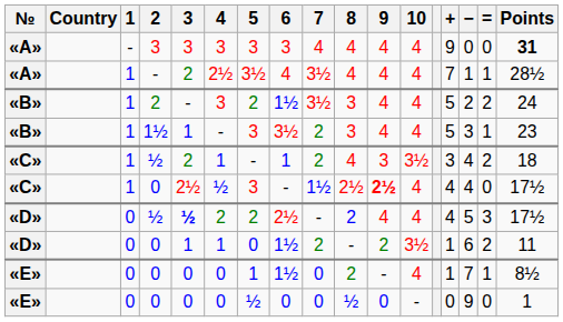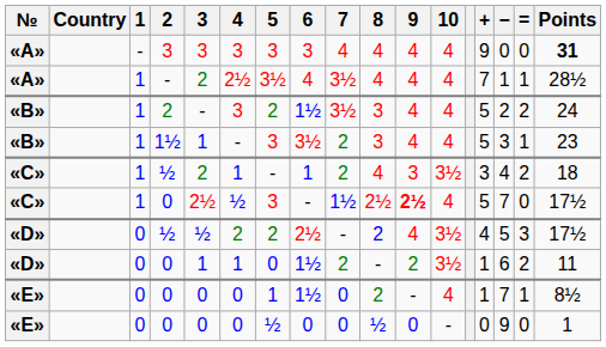 <table class="wikitable" style="text-align:center">
 <tr>
 <th>№</th>
 <th>Country</th>
 <th>1</th>
 <th>2</th>
 <th>3</th>
 <th>4</th>
 <th>5</th>
 <th>6</th>
 <th>7</th>
 <th>8</th>
 <th>9</th>
 <th>10</th>
 <th></th>
 <th>+</th>
 <th>−</th>
 <th>=</th>
 <th>Points</th>
 </tr>
 <tr>
 <th>«A»</th>
 <td style="text-align: left"></td>
 <td>-</td>
 <td style="color:red;">3</td>
 <td style="color:red;">3</td>
 <td style="color:red;">3</td>
 <td style="color:red;">3</td>
 <td style="color:red;">3</td>
 <td style="color:red;">4</td>
 <td style="color:red;">4</td>
 <td style="color:red;">4</td>
 <td style="color:red;">4</td>
 <th></th>
 <td>9</td>
 <td>0</td>
 <td>0</td>
 <td><strong>31</strong></td>
 </tr>
 <tr>
 <th>«A»</th>
 <td style="text-align: left"></td>
 <td style="color:blue;">1</td>
 <td>-</td>
 <td style="color:green;">2</td>
 <td style="color:red;">2½</td>
 <td style="color:red;">3½</td>
 <td style="color:red;">4</td>
 <td style="color:red;">3½</td>
 <td style="color:red;">4</td>
 <td style="color:red;">4</td>
 <td style="color:red;">4</td>
 <th></th>
 <td>7</td>
 <td>1</td>
 <td>1</td>
 <td>28½</td>
 </tr>
 <tr style="border-top:2px solid grey;">
 <th>«B»</th>
 <td style="text-align: left"></td>
 <td style="color:blue;">1</td>
 <td style="color:green;">2</td>
 <td>-</td>
 <td style="color:red;">3</td>
 <td style="color:green;">2</td>
 <td style="color:blue;">1½</td>
 <td style="color:red;">3½</td>
 <td style="color:red;">3</td>
 <td style="color:red;">4</td>
 <td style="color:red;">4</td>
 <th></th>
 <td>5</td>
 <td>2</td>
 <td>2</td>
 <td>24</td>
 </tr>
 <tr>
 <th>«B»</th>
 <td style="text-align: left"></td>
 <td style="color:blue;">1</td>
 <td style="color:blue;">1½</td>
 <td style="color:blue;">1</td>
 <td>-</td>
 <td style="color:red;">3</td>
 <td style="color:red;">3½</td>
 <td style="color:green;">2</td>
 <td style="color:red;">3</td>
 <td style="color:red;">4</td>
 <td style="color:red;">4</td>
 <th></th>
 <td>5</td>
 <td>3</td>
 <td>1</td>
 <td>23</td>
 </tr>
 <tr style="border-top:2px solid grey;">
 <th>«C»</th>
 <td style="text-align: left"></td>
 <td style="color:blue;">1</td>
 <td style="color:blue;">½</td>
 <td style="color:green;">2</td>
 <td style="color:blue;">1</td>
 <td>-</td>
 <td style="color:blue;">1</td>
 <td style="color:green;">2</td>
 <td style="color:red;">4</td>
 <td style="color:red;">3</td>
 <td style="color:red;">3½</td>
 <th></th>
 <td>3</td>
 <td>4</td>
 <td>2</td>
 <td>18</td>
 </tr>
 <tr>
 <th>«C»</th>
 <td style="text-align: left"></td>
 <td style="color:blue;">1</td>
 <td style="color:blue;">0</td>
 <td style="color:red;">2½</td>
 <td style="color:blue;">½</td>
 <td style="color:red;">3</td>
 <td>-</td>
 <td style="color:blue;">1½</td>
 <td style="color:red;">2½</td>
 <td style="color:red;"><strong>2½</strong></td>
 <td style="color:red;">4</td>
 <th></th>
-<td>4</td>
-<td>4</td>
+<td>5</td>
+<td>7</td>
 <td>0</td>
 <td>17½</td>
 </tr>
 <tr style="border-top:2px solid grey;">
 <th>«D»</th>
 <td style="text-align: left"></td>
 <td style="color:blue;">0</td>
 <td style="color:blue;">½</td>
-<td style="color:blue;"><strong>½</strong></td>
+<td style="color:blue;">½</td>
 <td style="color:green;">2</td>
 <td style="color:green;">2</td>
 <td style="color:red;">2½</td>
 <td>-</td>
 <td style="color:blue;">2</td>
 <td style="color:red;">4</td>
-<td style="color:red;">4</td>
+<td style="color:red;">3½</td>
 <th></th>
 <td>4</td>
 <td>5</td>
 <td>3</td>
 <td>17½</td>
 </tr>
 <tr>
 <th>«D»</th>
 <td style="text-align: left"></td>
 <td style="color:blue;">0</td>
 <td style="color:blue;">0</td>
 <td style="color:blue;">1</td>
 <td style="color:blue;">1</td>
 <td style="color:blue;">0</td>
 <td style="color:blue;">1½</td>
 <td style="color:green;">2</td>
 <td>-</td>
 <td style="color:green;">2</td>
 <td style="color:red;">3½</td>
 <th></th>
 <td>1</td>
 <td>6</td>
 <td>2</td>
 <td>11</td>
 </tr>
 <tr style="border-top:2px solid grey;">
 <th>«E»</th>
 <td style="text-align: left"></td>
 <td style="color:blue;">0</td>
 <td style="color:blue;">0</td>
 <td style="color:blue;">0</td>
 <td style="color:blue;">0</td>
 <td style="color:blue;">1</td>
 <td style="color:blue;">1½</td>
 <td style="color:blue;">0</td>
 <td style="color:green;">2</td>
 <td>-</td>
 <td style="color:red;">4</td>
 <th></th>
 <td>1</td>
 <td>7</td>
 <td>1</td>
 <td>8½</td>
 </tr>
 <tr>
 <th>«E»</th>
 <td style="text-align: left"></td>
 <td style="color:blue;">0</td>
 <td style="color:blue;">0</td>
 <td style="color:blue;">0</td>
 <td style="color:blue;">0</td>
 <td style="color:blue;">½</td>
 <td style="color:blue;">0</td>
 <td style="color:blue;">0</td>
 <td style="color:blue;">½</td>
 <td style="color:blue;">0</td>
 <td>-</td>
 <th></th>
 <td>0</td>
 <td>9</td>
 <td>0</td>
 <td>1</td>
 </tr>
 </table>
